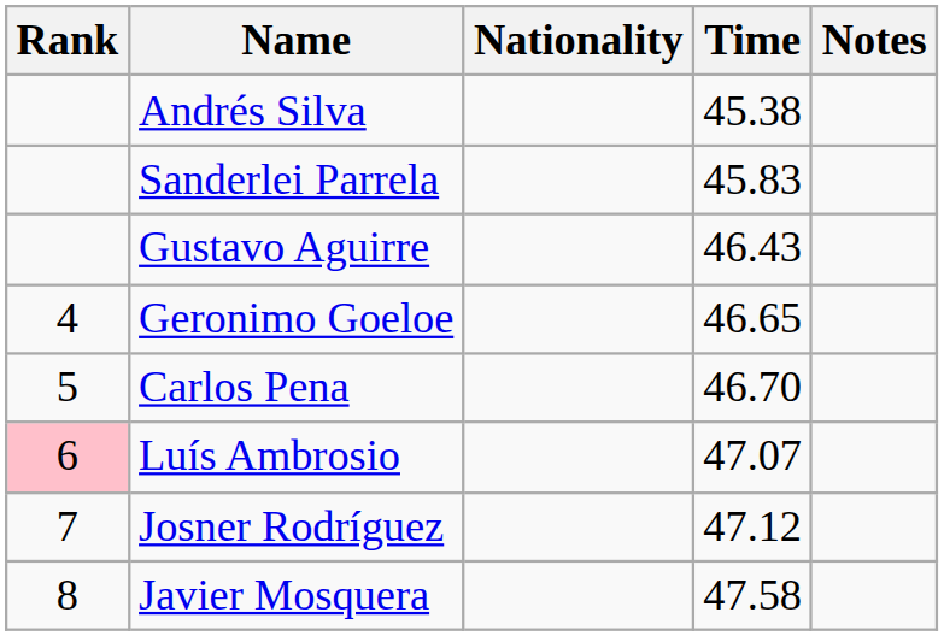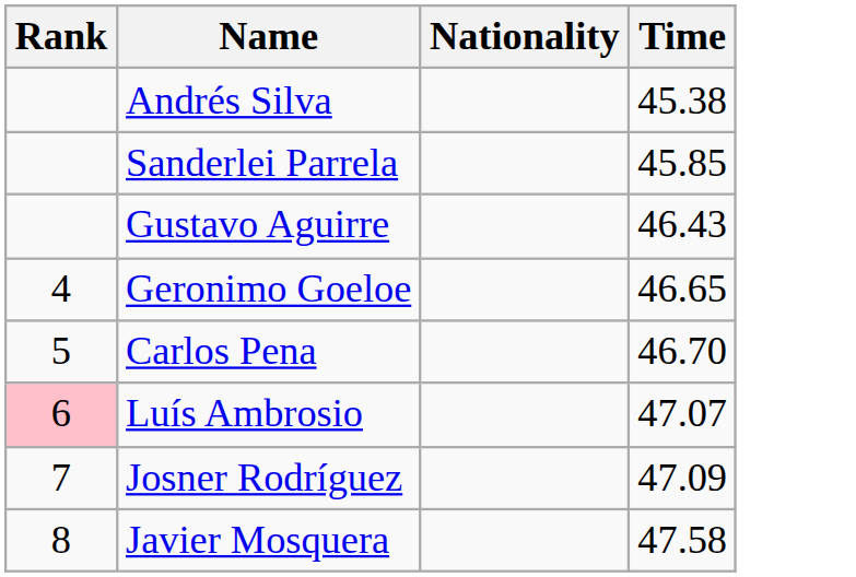 <table class="wikitable sortable" style="text-align:center">
 <tr>
 <th>Rank</th>
 <th>Name</th>
 <th>Nationality</th>
 <th>Time</th>
-<th>Notes</th>
 </tr>
 <tr>
 <td></td>
 <td align=left><a href='#'>Andrés Silva</a></td>
 <td align=left></td>
 <td>45.38</td>
-<td></td>
 </tr>
 <tr>
 <td></td>
 <td align=left><a href='#'>Sanderlei Parrela</a></td>
 <td align=left></td>
-<td>45.83</td>
-<td></td>
+<td>45.85</td>
 </tr>
 <tr>
 <td></td>
 <td align=left><a href='#'>Gustavo Aguirre</a></td>
 <td align=left></td>
 <td>46.43</td>
-<td></td>
 </tr>
 <tr>
 <td>4</td>
 <td align=left><a href='#'>Geronimo Goeloe</a></td>
 <td align=left></td>
 <td>46.65</td>
-<td></td>
 </tr>
 <tr>
 <td>5</td>
 <td align=left><a href='#'>Carlos Pena</a></td>
 <td align=left></td>
 <td>46.70</td>
-<td></td>
 </tr>
 <tr>
 <td style="background: pink;">6</td>
 <td align=left><a href='#'>Luís Ambrosio</a></td>
 <td align=left></td>
 <td>47.07</td>
-<td></td>
 </tr>
 <tr>
 <td>7</td>
 <td align=left><a href='#'>Josner Rodríguez</a></td>
 <td align=left></td>
-<td>47.12</td>
-<td></td>
+<td>47.09</td>
 </tr>
 <tr>
 <td>8</td>
 <td align=left><a href='#'>Javier Mosquera</a></td>
 <td align=left></td>
 <td>47.58</td>
-<td></td>
 </tr>
 </table>
